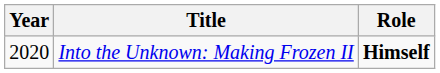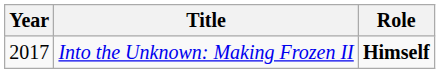 <table class="wikitable">
 <tr>
 <th>Year</th>
 <th>Title</th>
 <th>Role</th>
 </tr>
 <tr>
-<td>2020</td>
+<td>2017</td>
 <td><em><a href='#'>Into the Unknown: Making Frozen II</a></em></td>
 <td><strong>Himself</strong></td>
 </tr>
 </table>
